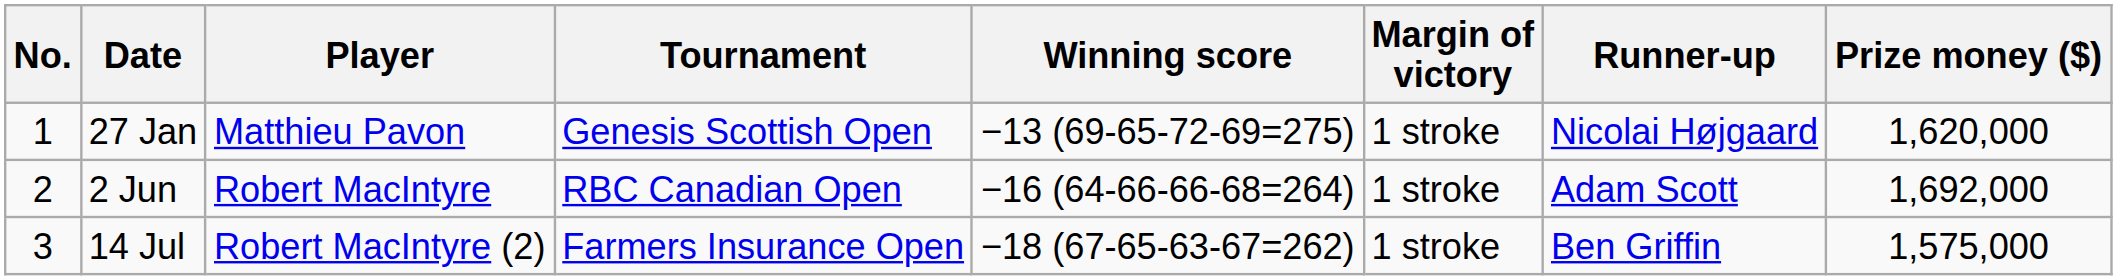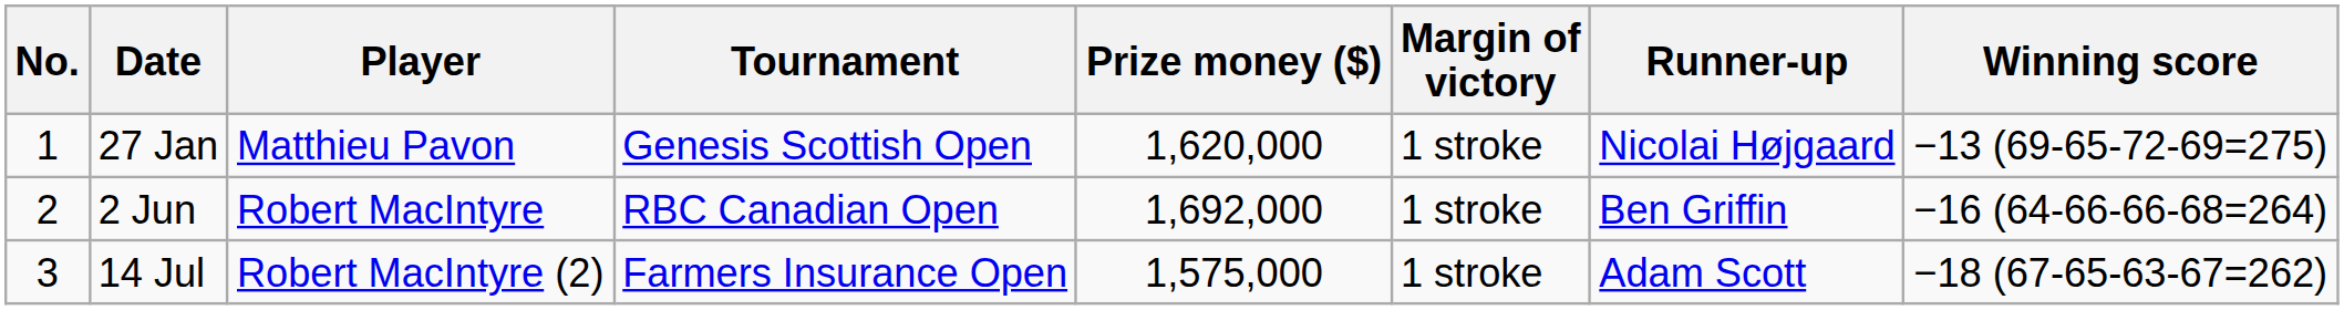 <table class="wikitable" style="font-size:95%;">
 <tr>
 <th>No.</th>
 <th>Date</th>
 <th>Player</th>
 <th>Tournament</th>
-<th>Winning score</th>
+<th>Prize money ($)</th>
 <th>Margin of<br>victory</th>
 <th>Runner-up</th>
-<th>Prize money ($)</th>
+<th>Winning score</th>
 </tr>
 <tr>
 <td align="center">1</td>
 <td>27 Jan</td>
 <td> <a href='#'>Matthieu Pavon</a></td>
 <td><a href='#'>Genesis Scottish Open</a></td>
-<td>−13 (69-65-72-69=275)</td>
+<td align=center>1,620,000</td>
 <td>1 stroke</td>
 <td> <a href='#'>Nicolai Højgaard</a></td>
-<td align=center>1,620,000</td>
+<td>−13 (69-65-72-69=275)</td>
 </tr>
 <tr>
 <td align="center">2</td>
 <td>2 Jun</td>
 <td> <a href='#'>Robert MacIntyre</a></td>
 <td><a href='#'>RBC Canadian Open</a></td>
+<td align=center>1,692,000</td>
+<td>1 stroke</td>
+<td> <a href='#'>Ben Griffin</a></td>
 <td>−16 (64-66-66-68=264)</td>
-<td>1 stroke</td>
-<td> <a href='#'>Adam Scott</a></td>
-<td align=center>1,692,000</td>
 </tr>
 <tr>
 <td align="center">3</td>
 <td>14 Jul</td>
 <td> <a href='#'>Robert MacIntyre</a> (2)</td>
 <td><a href='#'>Farmers Insurance Open</a></td>
+<td align=center>1,575,000</td>
+<td>1 stroke</td>
+<td> <a href='#'>Adam Scott</a></td>
 <td>−18 (67-65-63-67=262)</td>
-<td>1 stroke</td>
-<td> <a href='#'>Ben Griffin</a></td>
-<td align=center>1,575,000</td>
 </tr>
 </table>
